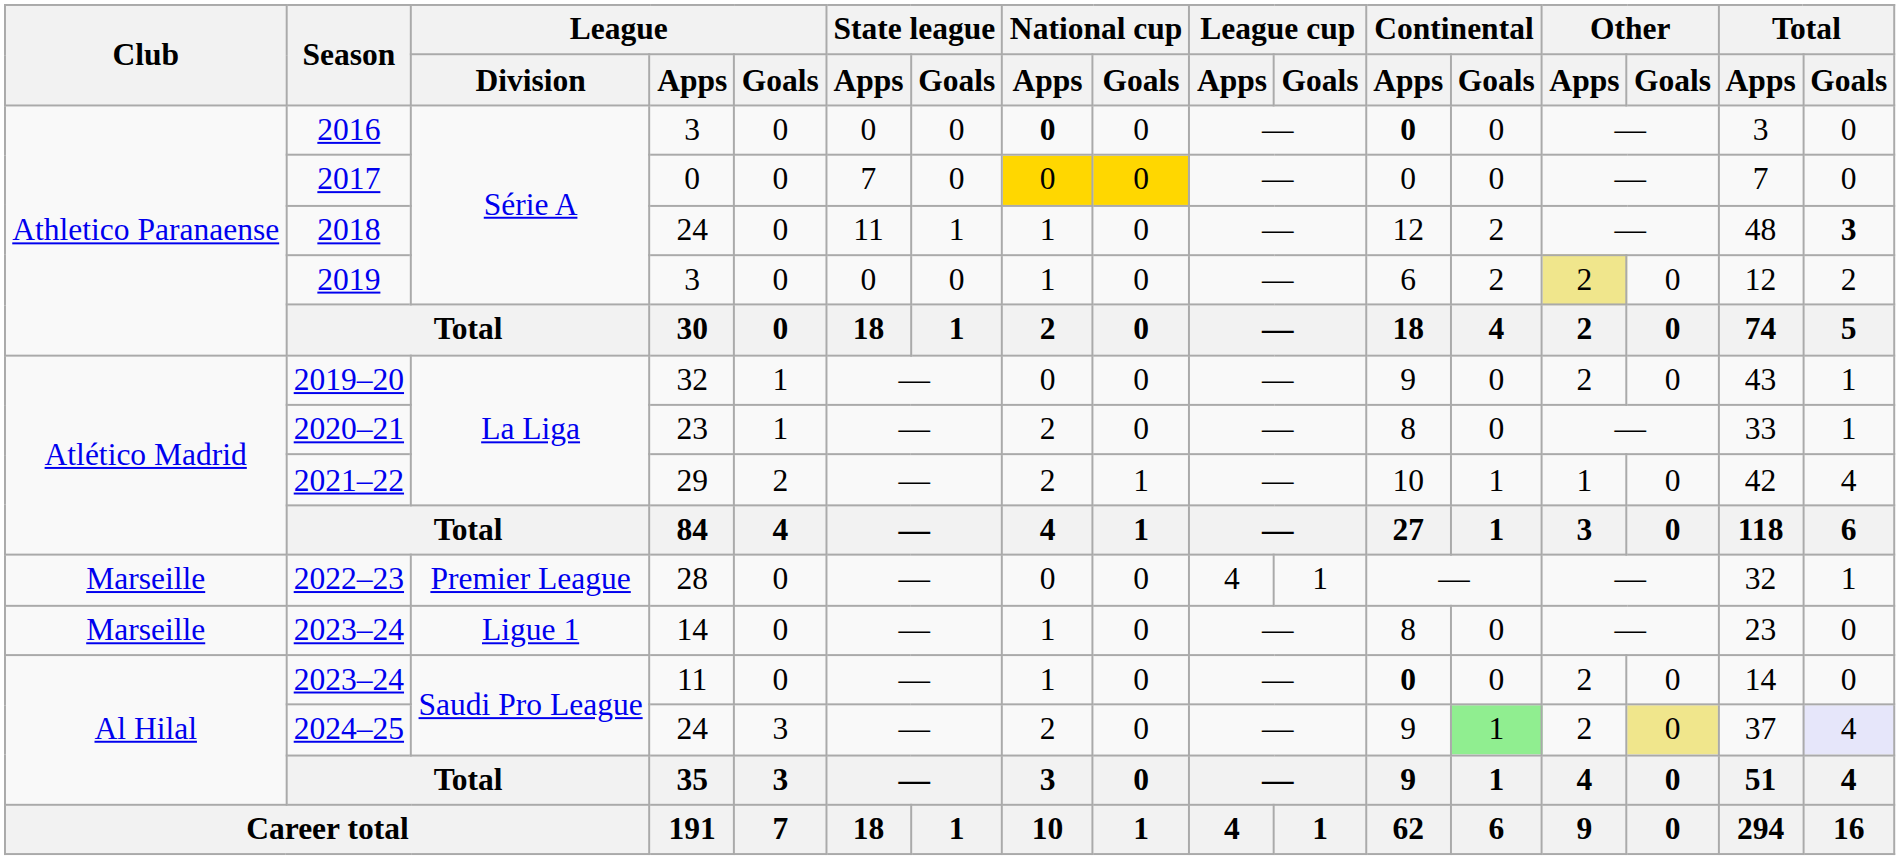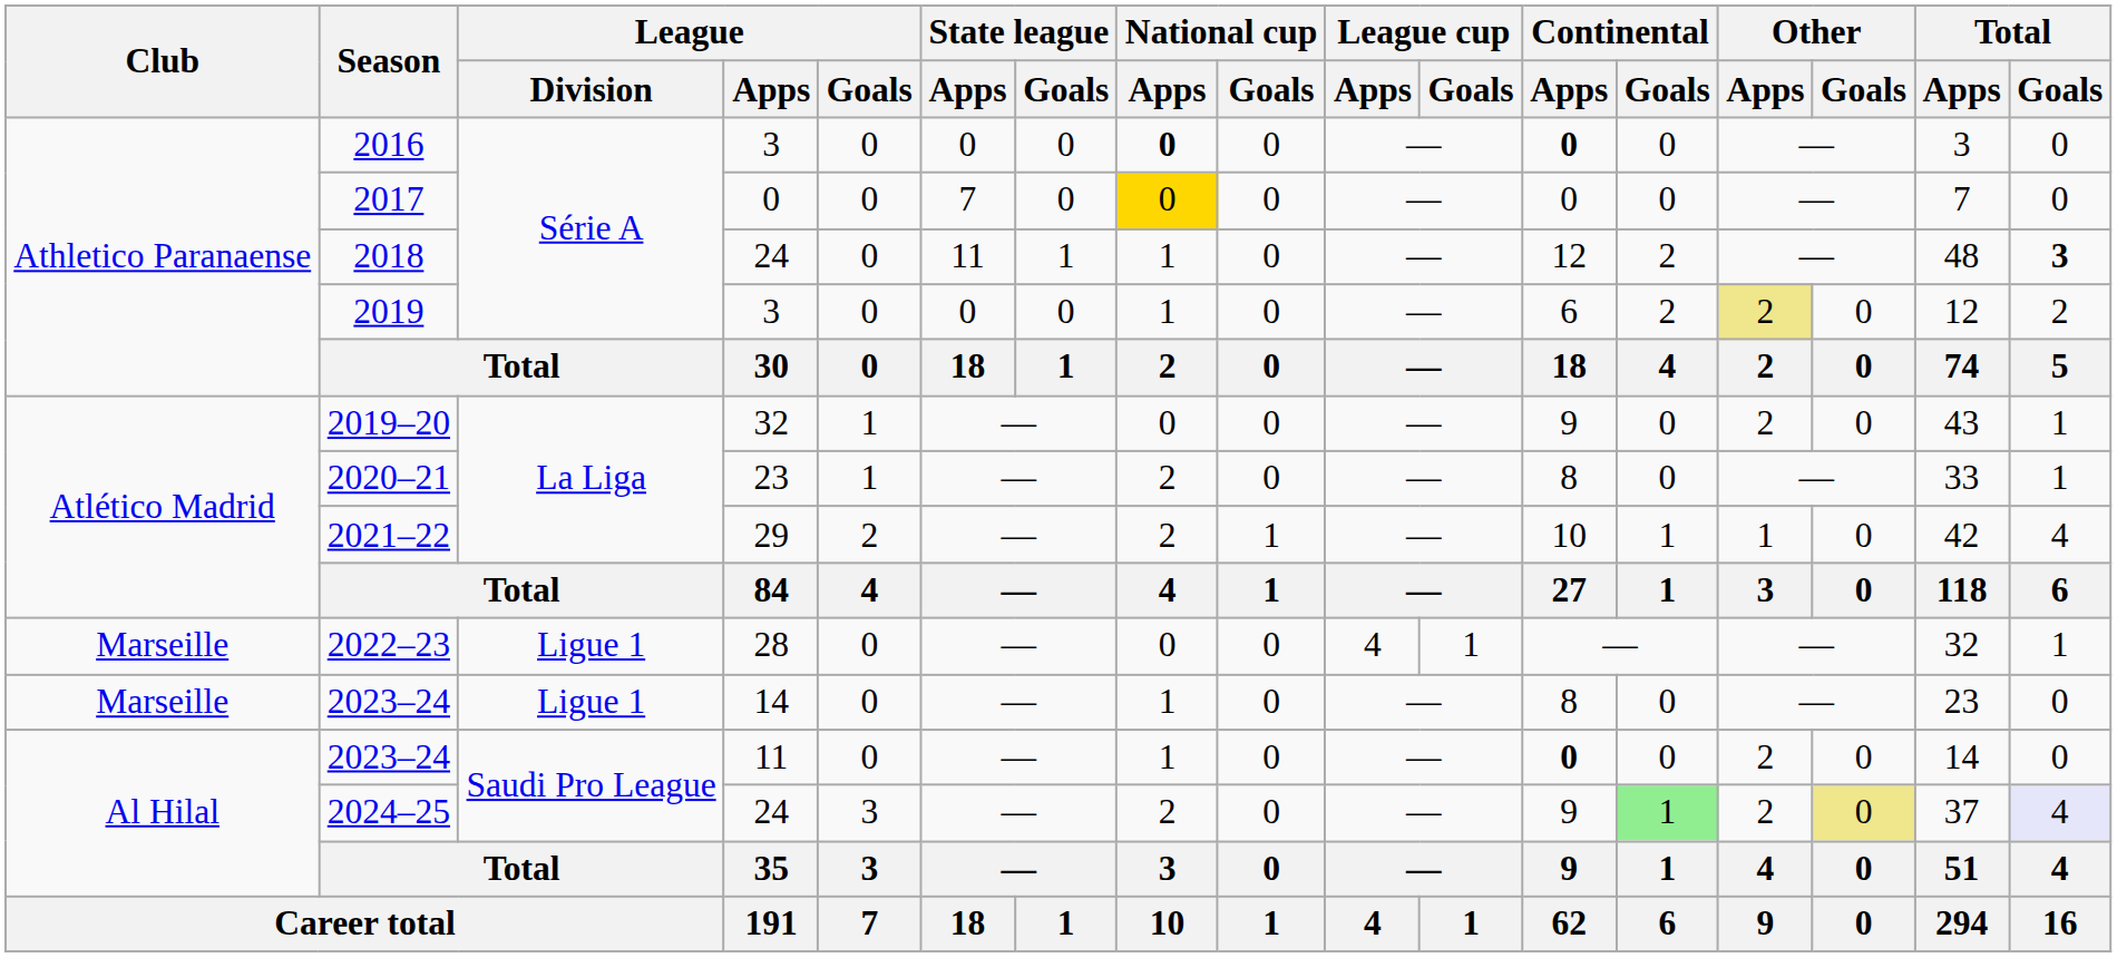 <table class="wikitable" style="text-align: center;">
 <tr>
 <th rowspan="2">Club</th>
 <th rowspan="2">Season</th>
 <th colspan="3">League</th>
 <th colspan="2">State league</th>
 <th colspan="2">National cup</th>
 <th colspan="2">League cup</th>
 <th colspan="2">Continental</th>
 <th colspan="2">Other</th>
 <th colspan="2">Total</th>
 </tr>
 <tr>
 <th>Division</th>
 <th>Apps</th>
 <th>Goals</th>
 <th>Apps</th>
 <th>Goals</th>
 <th>Apps</th>
 <th>Goals</th>
 <th>Apps</th>
 <th>Goals</th>
 <th>Apps</th>
 <th>Goals</th>
 <th>Apps</th>
 <th>Goals</th>
 <th>Apps</th>
 <th>Goals</th>
 </tr>
 <tr>
 <td rowspan="5"><a href='#'>Athletico Paranaense</a></td>
 <td><a href='#'>2016</a></td>
 <td rowspan="4"><a href='#'>Série A</a></td>
 <td>3</td>
 <td>0</td>
 <td>0</td>
 <td>0</td>
 <td><strong>0</strong></td>
 <td>0</td>
 <td colspan="2">—</td>
 <td><strong>0</strong></td>
 <td>0</td>
 <td colspan="2">—</td>
 <td>3</td>
 <td>0</td>
 </tr>
 <tr>
 <td><a href='#'>2017</a></td>
 <td>0</td>
 <td>0</td>
 <td>7</td>
 <td>0</td>
 <td style="background: gold;">0</td>
-<td style="background: gold;">0</td>
+<td>0</td>
 <td colspan="2">—</td>
 <td>0</td>
 <td>0</td>
 <td colspan="2">—</td>
 <td>7</td>
 <td>0</td>
 </tr>
 <tr>
 <td><a href='#'>2018</a></td>
 <td>24</td>
 <td>0</td>
 <td>11</td>
 <td>1</td>
 <td>1</td>
 <td>0</td>
 <td colspan="2">—</td>
 <td>12</td>
 <td>2</td>
 <td colspan="2">—</td>
 <td>48</td>
 <td><strong>3</strong></td>
 </tr>
 <tr>
 <td><a href='#'>2019</a></td>
 <td>3</td>
 <td>0</td>
 <td>0</td>
 <td>0</td>
 <td>1</td>
 <td>0</td>
 <td colspan="2">—</td>
 <td>6</td>
 <td>2</td>
 <td style="background: khaki;">2</td>
 <td>0</td>
 <td>12</td>
 <td>2</td>
 </tr>
 <tr>
 <th colspan="2">Total</th>
 <th>30</th>
 <th>0</th>
 <th>18</th>
 <th>1</th>
 <th>2</th>
 <th>0</th>
 <th colspan="2">—</th>
 <th>18</th>
 <th>4</th>
 <th>2</th>
 <th>0</th>
 <th>74</th>
 <th>5</th>
 </tr>
 <tr>
 <td rowspan="4"><a href='#'>Atlético Madrid</a></td>
 <td><a href='#'>2019–20</a></td>
 <td rowspan="3"><a href='#'>La Liga</a></td>
 <td>32</td>
 <td>1</td>
 <td colspan="2">—</td>
 <td>0</td>
 <td>0</td>
 <td colspan="2">—</td>
 <td>9</td>
 <td>0</td>
 <td>2</td>
 <td>0</td>
 <td>43</td>
 <td>1</td>
 </tr>
 <tr>
 <td><a href='#'>2020–21</a></td>
 <td>23</td>
 <td>1</td>
 <td colspan="2">—</td>
 <td>2</td>
 <td>0</td>
 <td colspan="2">—</td>
 <td>8</td>
 <td>0</td>
 <td colspan="2">—</td>
 <td>33</td>
 <td>1</td>
 </tr>
 <tr>
 <td><a href='#'>2021–22</a></td>
 <td>29</td>
 <td>2</td>
 <td colspan="2">—</td>
 <td>2</td>
 <td>1</td>
 <td colspan="2">—</td>
 <td>10</td>
 <td>1</td>
 <td>1</td>
 <td>0</td>
 <td>42</td>
 <td>4</td>
 </tr>
 <tr>
 <th colspan="2">Total</th>
 <th>84</th>
 <th>4</th>
 <th colspan="2">—</th>
 <th>4</th>
 <th>1</th>
 <th colspan="2">—</th>
 <th>27</th>
 <th>1</th>
 <th>3</th>
 <th>0</th>
 <th>118</th>
 <th>6</th>
 </tr>
 <tr>
 <td><a href='#'>Marseille</a></td>
 <td><a href='#'>2022–23</a></td>
-<td><a href='#'>Premier League</a></td>
+<td><a href='#'>Ligue 1</a></td>
 <td>28</td>
 <td>0</td>
 <td colspan="2">—</td>
 <td>0</td>
 <td>0</td>
 <td>4</td>
 <td>1</td>
 <td colspan="2">—</td>
 <td colspan="2">—</td>
 <td>32</td>
 <td>1</td>
 </tr>
 <tr>
 <td><a href='#'>Marseille</a></td>
 <td><a href='#'>2023–24</a></td>
 <td><a href='#'>Ligue 1</a></td>
 <td>14</td>
 <td>0</td>
 <td colspan="2">—</td>
 <td>1</td>
 <td>0</td>
 <td colspan="2">—</td>
 <td>8</td>
 <td>0</td>
 <td colspan="2">—</td>
 <td>23</td>
 <td>0</td>
 </tr>
 <tr>
 <td rowspan="3"><a href='#'>Al Hilal</a></td>
 <td><a href='#'>2023–24</a></td>
 <td rowspan="2"><a href='#'>Saudi Pro League</a></td>
 <td>11</td>
 <td>0</td>
 <td colspan="2">—</td>
 <td>1</td>
 <td>0</td>
 <td colspan="2">—</td>
 <td><strong>0</strong></td>
 <td>0</td>
 <td>2</td>
 <td>0</td>
 <td>14</td>
 <td>0</td>
 </tr>
 <tr>
 <td><a href='#'>2024–25</a></td>
 <td>24</td>
 <td>3</td>
 <td colspan="2">—</td>
 <td>2</td>
 <td>0</td>
 <td colspan="2">—</td>
 <td>9</td>
 <td style="background: lightgreen;">1</td>
 <td>2</td>
 <td style="background: khaki;">0</td>
 <td>37</td>
 <td style="background: lavender;">4</td>
 </tr>
 <tr>
 <th colspan="2">Total</th>
 <th>35</th>
 <th>3</th>
 <th colspan="2">—</th>
 <th>3</th>
 <th>0</th>
 <th colspan="2">—</th>
 <th>9</th>
 <th>1</th>
 <th>4</th>
 <th>0</th>
 <th>51</th>
 <th>4</th>
 </tr>
 <tr>
 <th colspan="3">Career total</th>
 <th>191</th>
 <th>7</th>
 <th>18</th>
 <th>1</th>
 <th>10</th>
 <th>1</th>
 <th>4</th>
 <th>1</th>
 <th>62</th>
 <th>6</th>
 <th>9</th>
 <th>0</th>
 <th>294</th>
 <th>16</th>
 </tr>
 </table>
